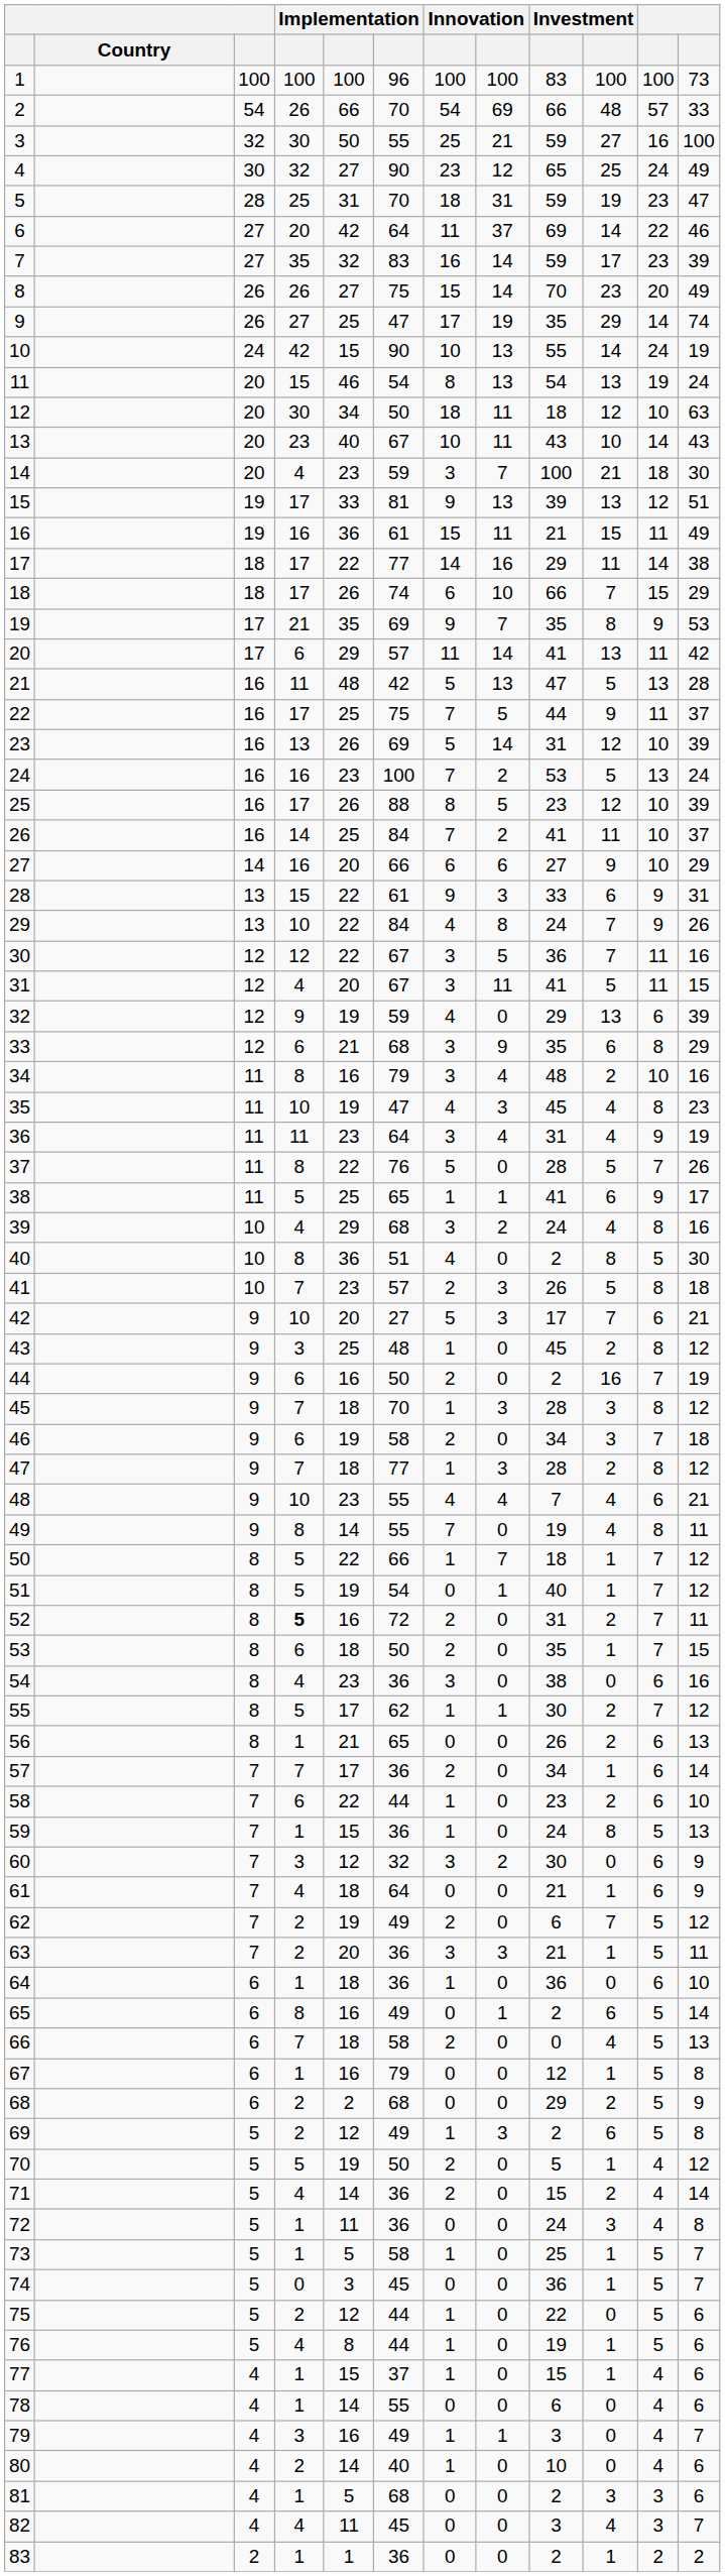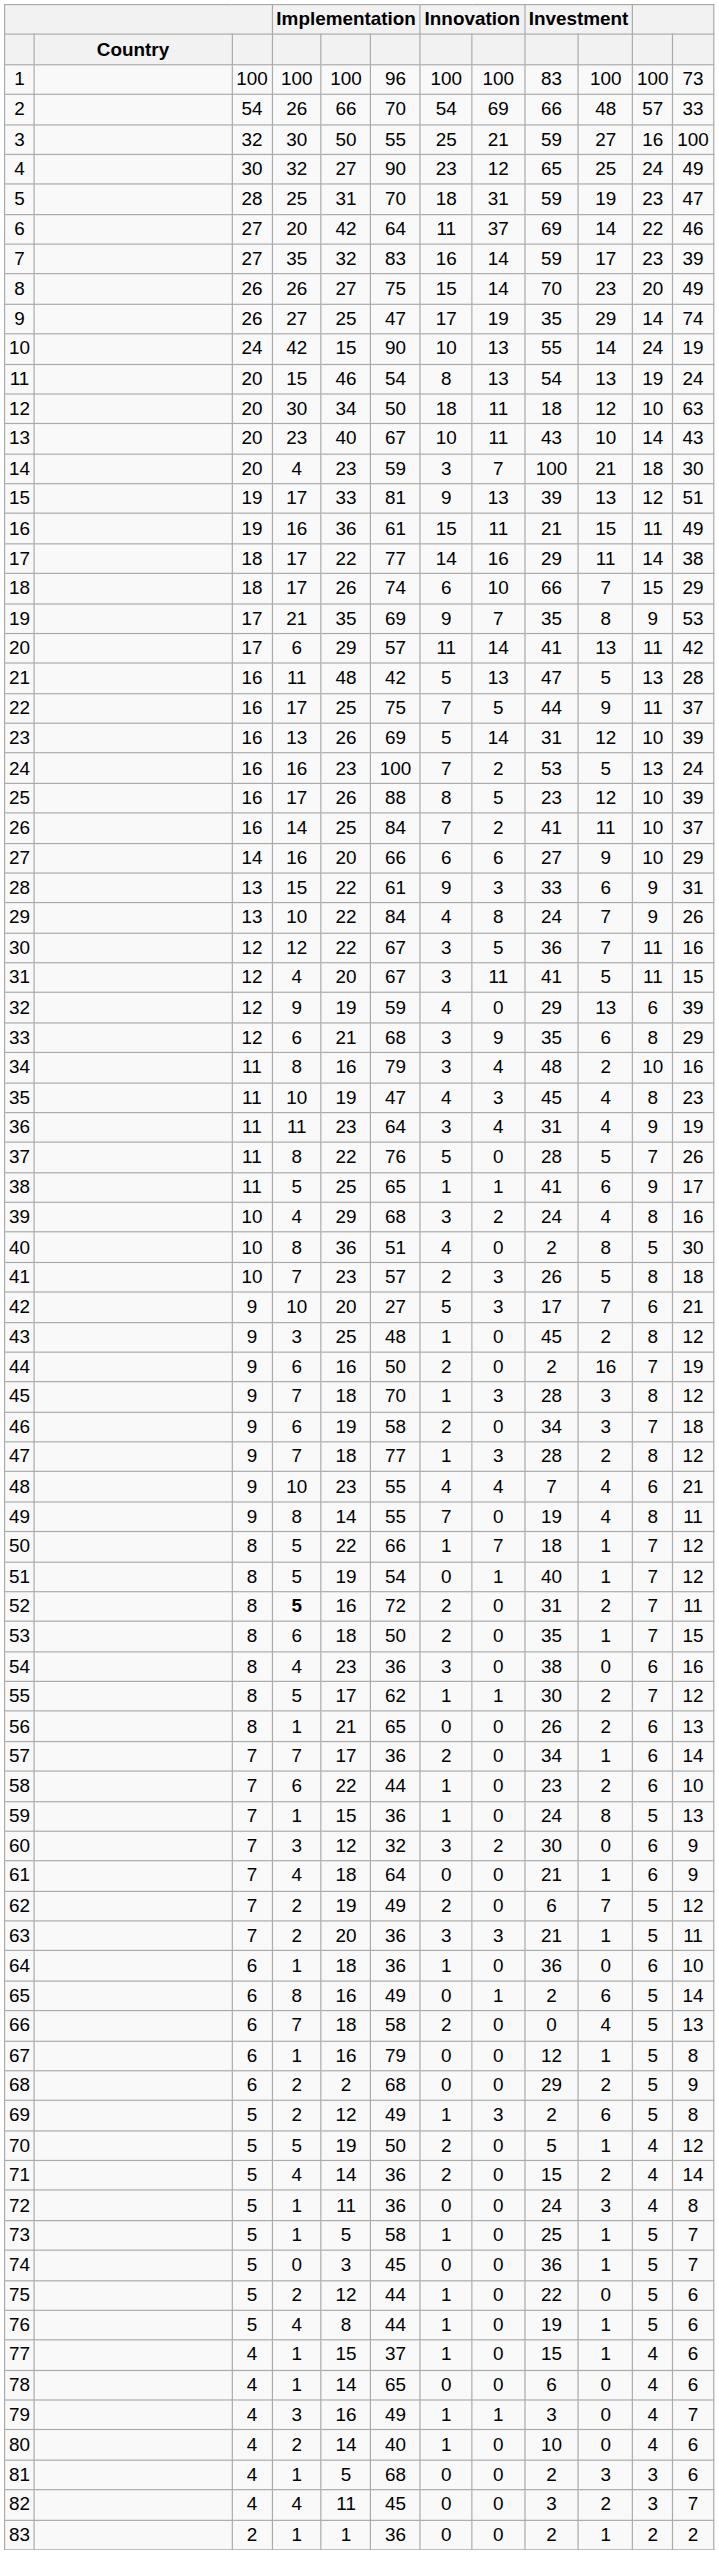 <table class="wikitable sortable" style=text-align:center;>
 <tr>
 <th colspan=3></th>
 <th colspan=3>Implementation</th>
 <th colspan=2>Innovation</th>
 <th colspan=2>Investment</th>
 <th colspan=2></th>
 </tr>
 <tr>
 <th></th>
 <th width=160px>Country</th>
 <th></th>
 <th></th>
 <th></th>
 <th></th>
 <th></th>
 <th></th>
 <th></th>
 <th></th>
 <th></th>
 <th></th>
 </tr>
 <tr>
 <td>1</td>
 <td></td>
 <td>100</td>
 <td>100</td>
 <td>100</td>
 <td>96</td>
 <td>100</td>
 <td>100</td>
 <td>83</td>
 <td>100</td>
 <td>100</td>
 <td>73</td>
 </tr>
 <tr>
 <td>2</td>
 <td></td>
 <td>54</td>
 <td>26</td>
 <td>66</td>
 <td>70</td>
 <td>54</td>
 <td>69</td>
 <td>66</td>
 <td>48</td>
 <td>57</td>
 <td>33</td>
 </tr>
 <tr>
 <td>3</td>
 <td></td>
 <td>32</td>
 <td>30</td>
 <td>50</td>
 <td>55</td>
 <td>25</td>
 <td>21</td>
 <td>59</td>
 <td>27</td>
 <td>16</td>
 <td>100</td>
 </tr>
 <tr>
 <td>4</td>
 <td></td>
 <td>30</td>
 <td>32</td>
 <td>27</td>
 <td>90</td>
 <td>23</td>
 <td>12</td>
 <td>65</td>
 <td>25</td>
 <td>24</td>
 <td>49</td>
 </tr>
 <tr>
 <td>5</td>
 <td></td>
 <td>28</td>
 <td>25</td>
 <td>31</td>
 <td>70</td>
 <td>18</td>
 <td>31</td>
 <td>59</td>
 <td>19</td>
 <td>23</td>
 <td>47</td>
 </tr>
 <tr>
 <td>6</td>
 <td></td>
 <td>27</td>
 <td>20</td>
 <td>42</td>
 <td>64</td>
 <td>11</td>
 <td>37</td>
 <td>69</td>
 <td>14</td>
 <td>22</td>
 <td>46</td>
 </tr>
 <tr>
 <td>7</td>
 <td></td>
 <td>27</td>
 <td>35</td>
 <td>32</td>
 <td>83</td>
 <td>16</td>
 <td>14</td>
 <td>59</td>
 <td>17</td>
 <td>23</td>
 <td>39</td>
 </tr>
 <tr>
 <td>8</td>
 <td></td>
 <td>26</td>
 <td>26</td>
 <td>27</td>
 <td>75</td>
 <td>15</td>
 <td>14</td>
 <td>70</td>
 <td>23</td>
 <td>20</td>
 <td>49</td>
 </tr>
 <tr>
 <td>9</td>
 <td></td>
 <td>26</td>
 <td>27</td>
 <td>25</td>
 <td>47</td>
 <td>17</td>
 <td>19</td>
 <td>35</td>
 <td>29</td>
 <td>14</td>
 <td>74</td>
 </tr>
 <tr>
 <td>10</td>
 <td></td>
 <td>24</td>
 <td>42</td>
 <td>15</td>
 <td>90</td>
 <td>10</td>
 <td>13</td>
 <td>55</td>
 <td>14</td>
 <td>24</td>
 <td>19</td>
 </tr>
 <tr>
 <td>11</td>
 <td></td>
 <td>20</td>
 <td>15</td>
 <td>46</td>
 <td>54</td>
 <td>8</td>
 <td>13</td>
 <td>54</td>
 <td>13</td>
 <td>19</td>
 <td>24</td>
 </tr>
 <tr>
 <td>12</td>
 <td></td>
 <td>20</td>
 <td>30</td>
 <td>34</td>
 <td>50</td>
 <td>18</td>
 <td>11</td>
 <td>18</td>
 <td>12</td>
 <td>10</td>
 <td>63</td>
 </tr>
 <tr>
 <td>13</td>
 <td></td>
 <td>20</td>
 <td>23</td>
 <td>40</td>
 <td>67</td>
 <td>10</td>
 <td>11</td>
 <td>43</td>
 <td>10</td>
 <td>14</td>
 <td>43</td>
 </tr>
 <tr>
 <td>14</td>
 <td></td>
 <td>20</td>
 <td>4</td>
 <td>23</td>
 <td>59</td>
 <td>3</td>
 <td>7</td>
 <td>100</td>
 <td>21</td>
 <td>18</td>
 <td>30</td>
 </tr>
 <tr>
 <td>15</td>
 <td></td>
 <td>19</td>
 <td>17</td>
 <td>33</td>
 <td>81</td>
 <td>9</td>
 <td>13</td>
 <td>39</td>
 <td>13</td>
 <td>12</td>
 <td>51</td>
 </tr>
 <tr>
 <td>16</td>
 <td></td>
 <td>19</td>
 <td>16</td>
 <td>36</td>
 <td>61</td>
 <td>15</td>
 <td>11</td>
 <td>21</td>
 <td>15</td>
 <td>11</td>
 <td>49</td>
 </tr>
 <tr>
 <td>17</td>
 <td></td>
 <td>18</td>
 <td>17</td>
 <td>22</td>
 <td>77</td>
 <td>14</td>
 <td>16</td>
 <td>29</td>
 <td>11</td>
 <td>14</td>
 <td>38</td>
 </tr>
 <tr>
 <td>18</td>
 <td></td>
 <td>18</td>
 <td>17</td>
 <td>26</td>
 <td>74</td>
 <td>6</td>
 <td>10</td>
 <td>66</td>
 <td>7</td>
 <td>15</td>
 <td>29</td>
 </tr>
 <tr>
 <td>19</td>
 <td></td>
 <td>17</td>
 <td>21</td>
 <td>35</td>
 <td>69</td>
 <td>9</td>
 <td>7</td>
 <td>35</td>
 <td>8</td>
 <td>9</td>
 <td>53</td>
 </tr>
 <tr>
 <td>20</td>
 <td></td>
 <td>17</td>
 <td>6</td>
 <td>29</td>
 <td>57</td>
 <td>11</td>
 <td>14</td>
 <td>41</td>
 <td>13</td>
 <td>11</td>
 <td>42</td>
 </tr>
 <tr>
 <td>21</td>
 <td></td>
 <td>16</td>
 <td>11</td>
 <td>48</td>
 <td>42</td>
 <td>5</td>
 <td>13</td>
 <td>47</td>
 <td>5</td>
 <td>13</td>
 <td>28</td>
 </tr>
 <tr>
 <td>22</td>
 <td></td>
 <td>16</td>
 <td>17</td>
 <td>25</td>
 <td>75</td>
 <td>7</td>
 <td>5</td>
 <td>44</td>
 <td>9</td>
 <td>11</td>
 <td>37</td>
 </tr>
 <tr>
 <td>23</td>
 <td></td>
 <td>16</td>
 <td>13</td>
 <td>26</td>
 <td>69</td>
 <td>5</td>
 <td>14</td>
 <td>31</td>
 <td>12</td>
 <td>10</td>
 <td>39</td>
 </tr>
 <tr>
 <td>24</td>
 <td></td>
 <td>16</td>
 <td>16</td>
 <td>23</td>
 <td>100</td>
 <td>7</td>
 <td>2</td>
 <td>53</td>
 <td>5</td>
 <td>13</td>
 <td>24</td>
 </tr>
 <tr>
 <td>25</td>
 <td></td>
 <td>16</td>
 <td>17</td>
 <td>26</td>
 <td>88</td>
 <td>8</td>
 <td>5</td>
 <td>23</td>
 <td>12</td>
 <td>10</td>
 <td>39</td>
 </tr>
 <tr>
 <td>26</td>
 <td></td>
 <td>16</td>
 <td>14</td>
 <td>25</td>
 <td>84</td>
 <td>7</td>
 <td>2</td>
 <td>41</td>
 <td>11</td>
 <td>10</td>
 <td>37</td>
 </tr>
 <tr>
 <td>27</td>
 <td></td>
 <td>14</td>
 <td>16</td>
 <td>20</td>
 <td>66</td>
 <td>6</td>
 <td>6</td>
 <td>27</td>
 <td>9</td>
 <td>10</td>
 <td>29</td>
 </tr>
 <tr>
 <td>28</td>
 <td></td>
 <td>13</td>
 <td>15</td>
 <td>22</td>
 <td>61</td>
 <td>9</td>
 <td>3</td>
 <td>33</td>
 <td>6</td>
 <td>9</td>
 <td>31</td>
 </tr>
 <tr>
 <td>29</td>
 <td></td>
 <td>13</td>
 <td>10</td>
 <td>22</td>
 <td>84</td>
 <td>4</td>
 <td>8</td>
 <td>24</td>
 <td>7</td>
 <td>9</td>
 <td>26</td>
 </tr>
 <tr>
 <td>30</td>
 <td></td>
 <td>12</td>
 <td>12</td>
 <td>22</td>
 <td>67</td>
 <td>3</td>
 <td>5</td>
 <td>36</td>
 <td>7</td>
 <td>11</td>
 <td>16</td>
 </tr>
 <tr>
 <td>31</td>
 <td></td>
 <td>12</td>
 <td>4</td>
 <td>20</td>
 <td>67</td>
 <td>3</td>
 <td>11</td>
 <td>41</td>
 <td>5</td>
 <td>11</td>
 <td>15</td>
 </tr>
 <tr>
 <td>32</td>
 <td></td>
 <td>12</td>
 <td>9</td>
 <td>19</td>
 <td>59</td>
 <td>4</td>
 <td>0</td>
 <td>29</td>
 <td>13</td>
 <td>6</td>
 <td>39</td>
 </tr>
 <tr>
 <td>33</td>
 <td></td>
 <td>12</td>
 <td>6</td>
 <td>21</td>
 <td>68</td>
 <td>3</td>
 <td>9</td>
 <td>35</td>
 <td>6</td>
 <td>8</td>
 <td>29</td>
 </tr>
 <tr>
 <td>34</td>
 <td></td>
 <td>11</td>
 <td>8</td>
 <td>16</td>
 <td>79</td>
 <td>3</td>
 <td>4</td>
 <td>48</td>
 <td>2</td>
 <td>10</td>
 <td>16</td>
 </tr>
 <tr>
 <td>35</td>
 <td></td>
 <td>11</td>
 <td>10</td>
 <td>19</td>
 <td>47</td>
 <td>4</td>
 <td>3</td>
 <td>45</td>
 <td>4</td>
 <td>8</td>
 <td>23</td>
 </tr>
 <tr>
 <td>36</td>
 <td></td>
 <td>11</td>
 <td>11</td>
 <td>23</td>
 <td>64</td>
 <td>3</td>
 <td>4</td>
 <td>31</td>
 <td>4</td>
 <td>9</td>
 <td>19</td>
 </tr>
 <tr>
 <td>37</td>
 <td></td>
 <td>11</td>
 <td>8</td>
 <td>22</td>
 <td>76</td>
 <td>5</td>
 <td>0</td>
 <td>28</td>
 <td>5</td>
 <td>7</td>
 <td>26</td>
 </tr>
 <tr>
 <td>38</td>
 <td></td>
 <td>11</td>
 <td>5</td>
 <td>25</td>
 <td>65</td>
 <td>1</td>
 <td>1</td>
 <td>41</td>
 <td>6</td>
 <td>9</td>
 <td>17</td>
 </tr>
 <tr>
 <td>39</td>
 <td></td>
 <td>10</td>
 <td>4</td>
 <td>29</td>
 <td>68</td>
 <td>3</td>
 <td>2</td>
 <td>24</td>
 <td>4</td>
 <td>8</td>
 <td>16</td>
 </tr>
 <tr>
 <td>40</td>
 <td></td>
 <td>10</td>
 <td>8</td>
 <td>36</td>
 <td>51</td>
 <td>4</td>
 <td>0</td>
 <td>2</td>
 <td>8</td>
 <td>5</td>
 <td>30</td>
 </tr>
 <tr>
 <td>41</td>
 <td></td>
 <td>10</td>
 <td>7</td>
 <td>23</td>
 <td>57</td>
 <td>2</td>
 <td>3</td>
 <td>26</td>
 <td>5</td>
 <td>8</td>
 <td>18</td>
 </tr>
 <tr>
 <td>42</td>
 <td></td>
 <td>9</td>
 <td>10</td>
 <td>20</td>
 <td>27</td>
 <td>5</td>
 <td>3</td>
 <td>17</td>
 <td>7</td>
 <td>6</td>
 <td>21</td>
 </tr>
 <tr>
 <td>43</td>
 <td></td>
 <td>9</td>
 <td>3</td>
 <td>25</td>
 <td>48</td>
 <td>1</td>
 <td>0</td>
 <td>45</td>
 <td>2</td>
 <td>8</td>
 <td>12</td>
 </tr>
 <tr>
 <td>44</td>
 <td></td>
 <td>9</td>
 <td>6</td>
 <td>16</td>
 <td>50</td>
 <td>2</td>
 <td>0</td>
 <td>2</td>
 <td>16</td>
 <td>7</td>
 <td>19</td>
 </tr>
 <tr>
 <td>45</td>
 <td></td>
 <td>9</td>
 <td>7</td>
 <td>18</td>
 <td>70</td>
 <td>1</td>
 <td>3</td>
 <td>28</td>
 <td>3</td>
 <td>8</td>
 <td>12</td>
 </tr>
 <tr>
 <td>46</td>
 <td></td>
 <td>9</td>
 <td>6</td>
 <td>19</td>
 <td>58</td>
 <td>2</td>
 <td>0</td>
 <td>34</td>
 <td>3</td>
 <td>7</td>
 <td>18</td>
 </tr>
 <tr>
 <td>47</td>
 <td></td>
 <td>9</td>
 <td>7</td>
 <td>18</td>
 <td>77</td>
 <td>1</td>
 <td>3</td>
 <td>28</td>
 <td>2</td>
 <td>8</td>
 <td>12</td>
 </tr>
 <tr>
 <td>48</td>
 <td></td>
 <td>9</td>
 <td>10</td>
 <td>23</td>
 <td>55</td>
 <td>4</td>
 <td>4</td>
 <td>7</td>
 <td>4</td>
 <td>6</td>
 <td>21</td>
 </tr>
 <tr>
 <td>49</td>
 <td></td>
 <td>9</td>
 <td>8</td>
 <td>14</td>
 <td>55</td>
 <td>7</td>
 <td>0</td>
 <td>19</td>
 <td>4</td>
 <td>8</td>
 <td>11</td>
 </tr>
 <tr>
 <td>50</td>
 <td></td>
 <td>8</td>
 <td>5</td>
 <td>22</td>
 <td>66</td>
 <td>1</td>
 <td>7</td>
 <td>18</td>
 <td>1</td>
 <td>7</td>
 <td>12</td>
 </tr>
 <tr>
 <td>51</td>
 <td></td>
 <td>8</td>
 <td>5</td>
 <td>19</td>
 <td>54</td>
 <td>0</td>
 <td>1</td>
 <td>40</td>
 <td>1</td>
 <td>7</td>
 <td>12</td>
 </tr>
 <tr>
 <td>52</td>
 <td></td>
 <td>8</td>
 <td><strong>5</strong></td>
 <td>16</td>
 <td>72</td>
 <td>2</td>
 <td>0</td>
 <td>31</td>
 <td>2</td>
 <td>7</td>
 <td>11</td>
 </tr>
 <tr>
 <td>53</td>
 <td></td>
 <td>8</td>
 <td>6</td>
 <td>18</td>
 <td>50</td>
 <td>2</td>
 <td>0</td>
 <td>35</td>
 <td>1</td>
 <td>7</td>
 <td>15</td>
 </tr>
 <tr>
 <td>54</td>
 <td></td>
 <td>8</td>
 <td>4</td>
 <td>23</td>
 <td>36</td>
 <td>3</td>
 <td>0</td>
 <td>38</td>
 <td>0</td>
 <td>6</td>
 <td>16</td>
 </tr>
 <tr>
 <td>55</td>
 <td></td>
 <td>8</td>
 <td>5</td>
 <td>17</td>
 <td>62</td>
 <td>1</td>
 <td>1</td>
 <td>30</td>
 <td>2</td>
 <td>7</td>
 <td>12</td>
 </tr>
 <tr>
 <td>56</td>
 <td></td>
 <td>8</td>
 <td>1</td>
 <td>21</td>
 <td>65</td>
 <td>0</td>
 <td>0</td>
 <td>26</td>
 <td>2</td>
 <td>6</td>
 <td>13</td>
 </tr>
 <tr>
 <td>57</td>
 <td></td>
 <td>7</td>
 <td>7</td>
 <td>17</td>
 <td>36</td>
 <td>2</td>
 <td>0</td>
 <td>34</td>
 <td>1</td>
 <td>6</td>
 <td>14</td>
 </tr>
 <tr>
 <td>58</td>
 <td></td>
 <td>7</td>
 <td>6</td>
 <td>22</td>
 <td>44</td>
 <td>1</td>
 <td>0</td>
 <td>23</td>
 <td>2</td>
 <td>6</td>
 <td>10</td>
 </tr>
 <tr>
 <td>59</td>
 <td></td>
 <td>7</td>
 <td>1</td>
 <td>15</td>
 <td>36</td>
 <td>1</td>
 <td>0</td>
 <td>24</td>
 <td>8</td>
 <td>5</td>
 <td>13</td>
 </tr>
 <tr>
 <td>60</td>
 <td></td>
 <td>7</td>
 <td>3</td>
 <td>12</td>
 <td>32</td>
 <td>3</td>
 <td>2</td>
 <td>30</td>
 <td>0</td>
 <td>6</td>
 <td>9</td>
 </tr>
 <tr>
 <td>61</td>
 <td></td>
 <td>7</td>
 <td>4</td>
 <td>18</td>
 <td>64</td>
 <td>0</td>
 <td>0</td>
 <td>21</td>
 <td>1</td>
 <td>6</td>
 <td>9</td>
 </tr>
 <tr>
 <td>62</td>
 <td></td>
 <td>7</td>
 <td>2</td>
 <td>19</td>
 <td>49</td>
 <td>2</td>
 <td>0</td>
 <td>6</td>
 <td>7</td>
 <td>5</td>
 <td>12</td>
 </tr>
 <tr>
 <td>63</td>
 <td></td>
 <td>7</td>
 <td>2</td>
 <td>20</td>
 <td>36</td>
 <td>3</td>
 <td>3</td>
 <td>21</td>
 <td>1</td>
 <td>5</td>
 <td>11</td>
 </tr>
 <tr>
 <td>64</td>
 <td></td>
 <td>6</td>
 <td>1</td>
 <td>18</td>
 <td>36</td>
 <td>1</td>
 <td>0</td>
 <td>36</td>
 <td>0</td>
 <td>6</td>
 <td>10</td>
 </tr>
 <tr>
 <td>65</td>
 <td></td>
 <td>6</td>
 <td>8</td>
 <td>16</td>
 <td>49</td>
 <td>0</td>
 <td>1</td>
 <td>2</td>
 <td>6</td>
 <td>5</td>
 <td>14</td>
 </tr>
 <tr>
 <td>66</td>
 <td></td>
 <td>6</td>
 <td>7</td>
 <td>18</td>
 <td>58</td>
 <td>2</td>
 <td>0</td>
 <td>0</td>
 <td>4</td>
 <td>5</td>
 <td>13</td>
 </tr>
 <tr>
 <td>67</td>
 <td></td>
 <td>6</td>
 <td>1</td>
 <td>16</td>
 <td>79</td>
 <td>0</td>
 <td>0</td>
 <td>12</td>
 <td>1</td>
 <td>5</td>
 <td>8</td>
 </tr>
 <tr>
 <td>68</td>
 <td></td>
 <td>6</td>
 <td>2</td>
 <td>2</td>
 <td>68</td>
 <td>0</td>
 <td>0</td>
 <td>29</td>
 <td>2</td>
 <td>5</td>
 <td>9</td>
 </tr>
 <tr>
 <td>69</td>
 <td></td>
 <td>5</td>
 <td>2</td>
 <td>12</td>
 <td>49</td>
 <td>1</td>
 <td>3</td>
 <td>2</td>
 <td>6</td>
 <td>5</td>
 <td>8</td>
 </tr>
 <tr>
 <td>70</td>
 <td></td>
 <td>5</td>
 <td>5</td>
 <td>19</td>
 <td>50</td>
 <td>2</td>
 <td>0</td>
 <td>5</td>
 <td>1</td>
 <td>4</td>
 <td>12</td>
 </tr>
 <tr>
 <td>71</td>
 <td></td>
 <td>5</td>
 <td>4</td>
 <td>14</td>
 <td>36</td>
 <td>2</td>
 <td>0</td>
 <td>15</td>
 <td>2</td>
 <td>4</td>
 <td>14</td>
 </tr>
 <tr>
 <td>72</td>
 <td></td>
 <td>5</td>
 <td>1</td>
 <td>11</td>
 <td>36</td>
 <td>0</td>
 <td>0</td>
 <td>24</td>
 <td>3</td>
 <td>4</td>
 <td>8</td>
 </tr>
 <tr>
 <td>73</td>
 <td></td>
 <td>5</td>
 <td>1</td>
 <td>5</td>
 <td>58</td>
 <td>1</td>
 <td>0</td>
 <td>25</td>
 <td>1</td>
 <td>5</td>
 <td>7</td>
 </tr>
 <tr>
 <td>74</td>
 <td></td>
 <td>5</td>
 <td>0</td>
 <td>3</td>
 <td>45</td>
 <td>0</td>
 <td>0</td>
 <td>36</td>
 <td>1</td>
 <td>5</td>
 <td>7</td>
 </tr>
 <tr>
 <td>75</td>
 <td></td>
 <td>5</td>
 <td>2</td>
 <td>12</td>
 <td>44</td>
 <td>1</td>
 <td>0</td>
 <td>22</td>
 <td>0</td>
 <td>5</td>
 <td>6</td>
 </tr>
 <tr>
 <td>76</td>
 <td></td>
 <td>5</td>
 <td>4</td>
 <td>8</td>
 <td>44</td>
 <td>1</td>
 <td>0</td>
 <td>19</td>
 <td>1</td>
 <td>5</td>
 <td>6</td>
 </tr>
 <tr>
 <td>77</td>
 <td></td>
 <td>4</td>
 <td>1</td>
 <td>15</td>
 <td>37</td>
 <td>1</td>
 <td>0</td>
 <td>15</td>
 <td>1</td>
 <td>4</td>
 <td>6</td>
 </tr>
 <tr>
 <td>78</td>
 <td></td>
 <td>4</td>
 <td>1</td>
 <td>14</td>
-<td>55</td>
+<td>65</td>
 <td>0</td>
 <td>0</td>
 <td>6</td>
 <td>0</td>
 <td>4</td>
 <td>6</td>
 </tr>
 <tr>
 <td>79</td>
 <td></td>
 <td>4</td>
 <td>3</td>
 <td>16</td>
 <td>49</td>
 <td>1</td>
 <td>1</td>
 <td>3</td>
 <td>0</td>
 <td>4</td>
 <td>7</td>
 </tr>
 <tr>
 <td>80</td>
 <td></td>
 <td>4</td>
 <td>2</td>
 <td>14</td>
 <td>40</td>
 <td>1</td>
 <td>0</td>
 <td>10</td>
 <td>0</td>
 <td>4</td>
 <td>6</td>
 </tr>
 <tr>
 <td>81</td>
 <td></td>
 <td>4</td>
 <td>1</td>
 <td>5</td>
 <td>68</td>
 <td>0</td>
 <td>0</td>
 <td>2</td>
 <td>3</td>
 <td>3</td>
 <td>6</td>
 </tr>
 <tr>
 <td>82</td>
 <td></td>
 <td>4</td>
 <td>4</td>
 <td>11</td>
 <td>45</td>
 <td>0</td>
 <td>0</td>
 <td>3</td>
-<td>4</td>
+<td>2</td>
 <td>3</td>
 <td>7</td>
 </tr>
 <tr>
 <td>83</td>
 <td></td>
 <td>2</td>
 <td>1</td>
 <td>1</td>
 <td>36</td>
 <td>0</td>
 <td>0</td>
 <td>2</td>
 <td>1</td>
 <td>2</td>
 <td>2</td>
 </tr>
 </table>
